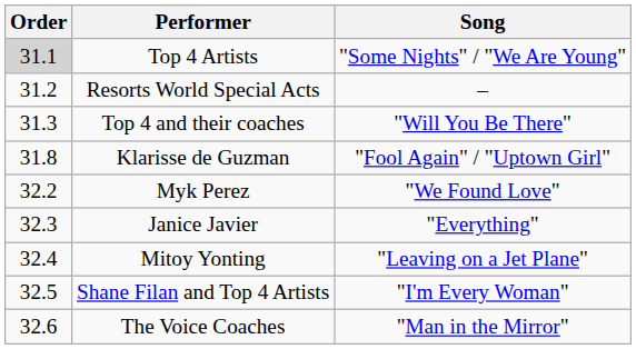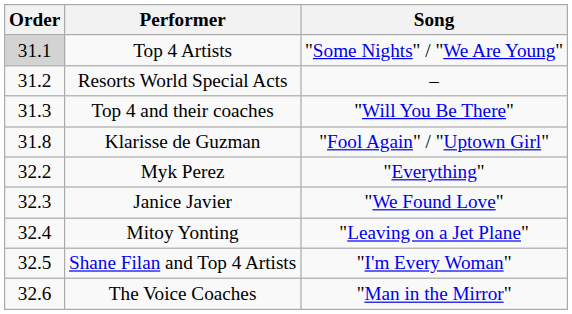 <table class="wikitable" style="text-align:center;">
 <tr>
 <th>Order</th>
 <th>Performer</th>
 <th>Song</th>
 </tr>
 <tr>
 <td style="background: lightgrey;">31.1</td>
 <td>Top 4 Artists</td>
 <td>"<a href='#'>Some Nights</a>" / "<a href='#'>We Are Young</a>"</td>
 </tr>
 <tr>
 <td>31.2</td>
 <td>Resorts World Special Acts</td>
 <td>–</td>
 </tr>
 <tr>
 <td>31.3</td>
 <td>Top 4 and their coaches</td>
 <td>"<a href='#'>Will You Be There</a>"</td>
 </tr>
 <tr>
 <td>31.8</td>
 <td>Klarisse de Guzman</td>
 <td>"<a href='#'>Fool Again</a>" / "<a href='#'>Uptown Girl</a>"</td>
 </tr>
 <tr>
 <td>32.2</td>
 <td>Myk Perez</td>
-<td>"<a href='#'>We Found Love</a>"</td>
+<td>"<a href='#'>Everything</a>"</td>
 </tr>
 <tr>
 <td>32.3</td>
 <td>Janice Javier</td>
-<td>"<a href='#'>Everything</a>"</td>
+<td>"<a href='#'>We Found Love</a>"</td>
 </tr>
 <tr>
 <td>32.4</td>
 <td>Mitoy Yonting</td>
 <td>"<a href='#'>Leaving on a Jet Plane</a>"</td>
 </tr>
 <tr>
 <td>32.5</td>
 <td><a href='#'>Shane Filan</a> and Top 4 Artists</td>
 <td>"<a href='#'>I'm Every Woman</a>"</td>
 </tr>
 <tr>
 <td>32.6</td>
 <td>The Voice Coaches</td>
 <td>"<a href='#'>Man in the Mirror</a>"</td>
 </tr>
 </table>
